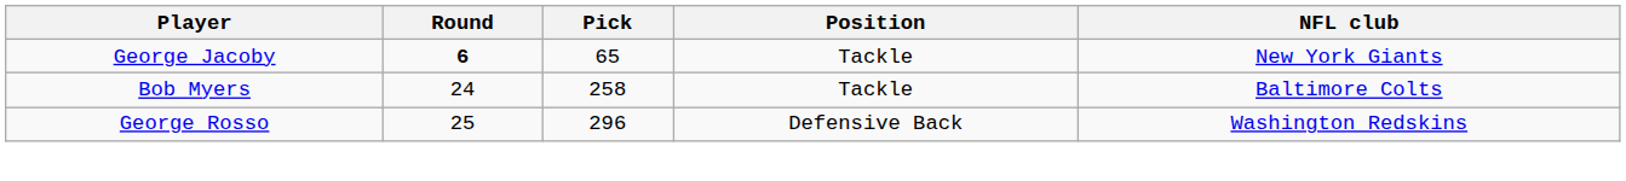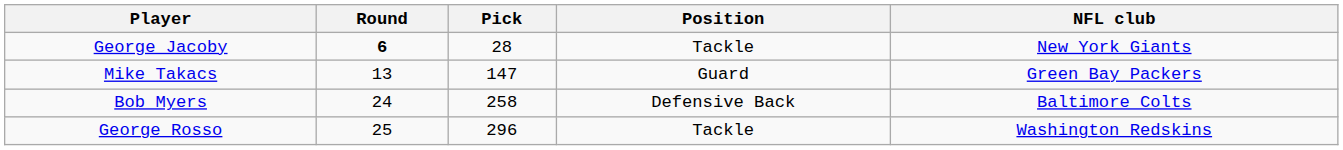 <table class="wikitable" width="80%">
 <tr>
 <th>Player</th>
 <th>Round</th>
 <th>Pick</th>
 <th>Position</th>
 <th>NFL club</th>
 </tr>
 <tr align="center" bgcolor="">
 <td><a href='#'>George Jacoby</a></td>
 <td><strong>6</strong></td>
-<td>65</td>
+<td>28</td>
 <td>Tackle</td>
 <td><a href='#'>New York Giants</a></td>
+</tr>
+<tr align="center" bgcolor="">
+<td><a href='#'>Mike Takacs</a></td>
+<td>13</td>
+<td>147</td>
+<td>Guard</td>
+<td><a href='#'>Green Bay Packers</a></td>
 </tr>
 <tr align="center" bgcolor="">
 <td><a href='#'>Bob Myers</a></td>
 <td>24</td>
 <td>258</td>
-<td>Tackle</td>
+<td>Defensive Back</td>
 <td><a href='#'>Baltimore Colts</a></td>
 </tr>
 <tr align="center" bgcolor="">
 <td><a href='#'>George Rosso</a></td>
 <td>25</td>
 <td>296</td>
-<td>Defensive Back</td>
+<td>Tackle</td>
 <td><a href='#'>Washington Redskins</a></td>
 </tr>
 </table>
